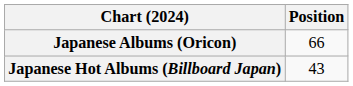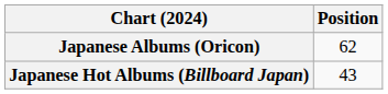 <table class="wikitable sortable plainrowheaders" style="text-align:center">
 <tr>
 <th scope="col">Chart (2024)</th>
 <th scope="col">Position</th>
 </tr>
 <tr>
 <th scope="row">Japanese Albums (Oricon)</th>
-<td>66</td>
+<td>62</td>
 </tr>
 <tr>
 <th scope="row">Japanese Hot Albums (<em>Billboard Japan</em>)</th>
 <td>43</td>
 </tr>
 </table>
